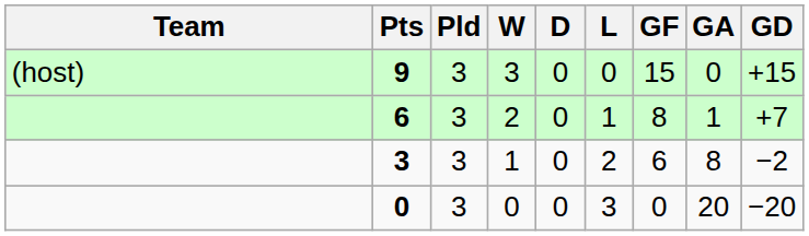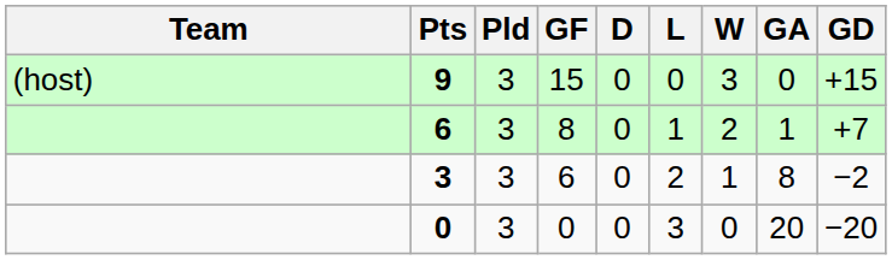 <table class=wikitable style="text-align:center">
 <tr>
 <th width=200>Team</th>
 <th width=20>Pts</th>
 <th width=20>Pld</th>
-<th width=20>W</th>
+<th width=20>GF</th>
 <th width=20>D</th>
 <th width=20>L</th>
-<th width=20>GF</th>
+<th width=20>W</th>
 <th width=20>GA</th>
 <th width=20>GD</th>
 </tr>
 <tr style="background:#ccffcc">
 <td align=left> (host)</td>
 <td><strong>9</strong></td>
 <td>3</td>
-<td>3</td>
+<td>15</td>
 <td>0</td>
 <td>0</td>
-<td>15</td>
+<td>3</td>
 <td>0</td>
 <td>+15</td>
 </tr>
 <tr style="background:#ccffcc">
 <td align=left></td>
 <td><strong>6</strong></td>
 <td>3</td>
-<td>2</td>
+<td>8</td>
 <td>0</td>
 <td>1</td>
-<td>8</td>
+<td>2</td>
 <td>1</td>
 <td>+7</td>
 </tr>
 <tr>
 <td align=left></td>
 <td><strong>3</strong></td>
 <td>3</td>
-<td>1</td>
+<td>6</td>
 <td>0</td>
 <td>2</td>
-<td>6</td>
+<td>1</td>
 <td>8</td>
 <td>−2</td>
 </tr>
 <tr>
 <td align=left></td>
 <td><strong>0</strong></td>
 <td>3</td>
 <td>0</td>
 <td>0</td>
 <td>3</td>
 <td>0</td>
 <td>20</td>
 <td>−20</td>
 </tr>
 </table>
